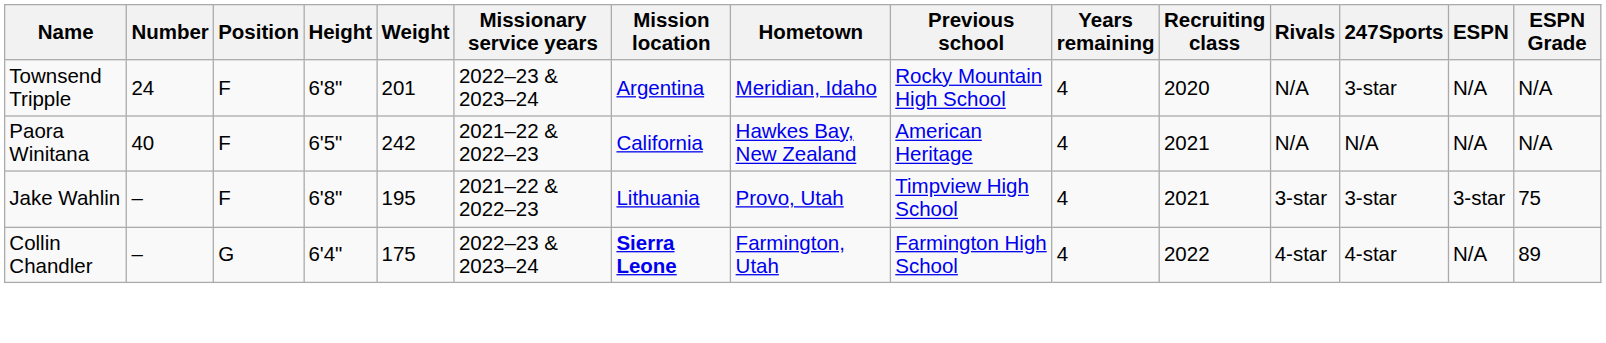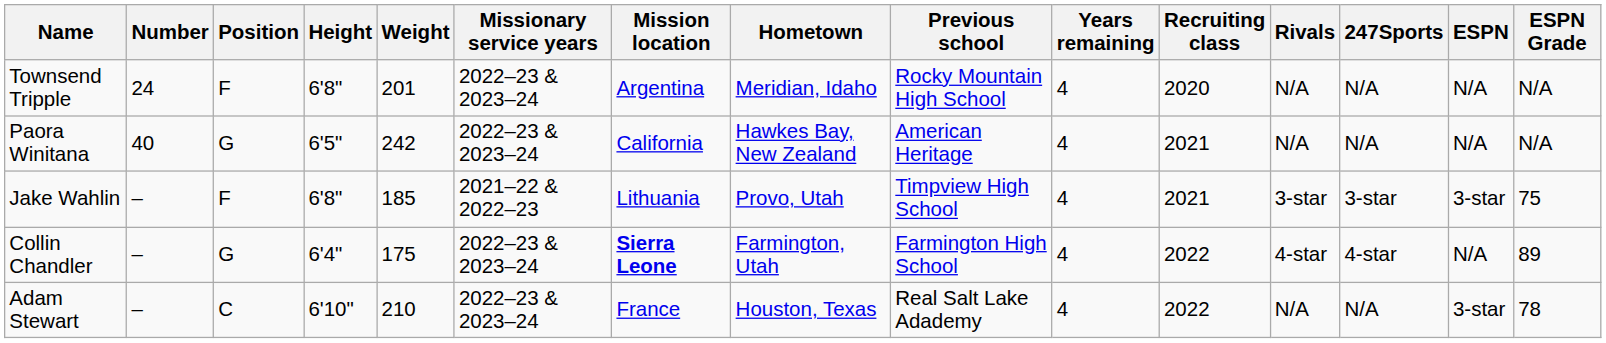 <table class="wikitable sortable">
 <tr>
 <th>Name</th>
 <th>Number</th>
 <th>Position</th>
 <th>Height</th>
 <th>Weight</th>
 <th>Missionary service years</th>
 <th>Mission location</th>
 <th>Hometown</th>
 <th>Previous<br>school</th>
 <th>Years<br>remaining</th>
 <th>Recruiting<br>class</th>
 <th>Rivals</th>
 <th>247Sports</th>
 <th>ESPN</th>
 <th>ESPN Grade</th>
 </tr>
 <tr>
 <td>Townsend Tripple</td>
 <td>24</td>
 <td>F</td>
 <td>6'8"</td>
 <td>201</td>
 <td>2022–23 &  2023–24</td>
 <td><a href='#'>Argentina</a></td>
 <td><a href='#'>Meridian, Idaho</a></td>
 <td><a href='#'>Rocky Mountain High School</a></td>
 <td>4</td>
 <td>2020</td>
 <td>N/A</td>
-<td>3-star</td>
+<td>N/A</td>
 <td>N/A</td>
 <td>N/A</td>
 </tr>
 <tr>
 <td>Paora Winitana</td>
 <td>40</td>
-<td>F</td>
+<td>G</td>
 <td>6'5"</td>
 <td>242</td>
-<td>2021–22 &  2022–23</td>
+<td>2022–23 &  2023–24</td>
 <td><a href='#'>California</a></td>
 <td><a href='#'>Hawkes Bay, New Zealand</a></td>
 <td><a href='#'>American Heritage</a></td>
 <td>4</td>
 <td>2021</td>
 <td>N/A</td>
 <td>N/A</td>
 <td>N/A</td>
 <td>N/A</td>
 </tr>
 <tr>
 <td>Jake Wahlin</td>
 <td>–</td>
 <td>F</td>
 <td>6'8"</td>
-<td>195</td>
+<td>185</td>
 <td>2021–22 &  2022–23</td>
 <td><a href='#'>Lithuania</a></td>
 <td><a href='#'>Provo, Utah</a></td>
 <td><a href='#'>Timpview High School</a></td>
 <td>4</td>
 <td>2021</td>
 <td>3-star</td>
 <td>3-star</td>
 <td>3-star</td>
 <td>75</td>
 </tr>
 <tr>
 <td>Collin Chandler</td>
 <td>–</td>
 <td>G</td>
 <td>6'4"</td>
 <td>175</td>
 <td>2022–23 &  2023–24</td>
 <td><strong><a href='#'>Sierra Leone</a></strong></td>
 <td><a href='#'>Farmington, Utah</a></td>
 <td><a href='#'>Farmington High School</a></td>
 <td>4</td>
 <td>2022</td>
 <td>4-star</td>
 <td>4-star</td>
 <td>N/A</td>
 <td>89</td>
 </tr>
+<tr>
+<td>Adam Stewart</td>
+<td>–</td>
+<td>C</td>
+<td>6'10"</td>
+<td>210</td>
+<td>2022–23 &  2023–24</td>
+<td><a href='#'>France</a></td>
+<td><a href='#'>Houston, Texas</a></td>
+<td>Real Salt Lake Adademy</td>
+<td>4</td>
+<td>2022</td>
+<td>N/A</td>
+<td>N/A</td>
+<td>3-star</td>
+<td>78</td>
+</tr>
 </table>
